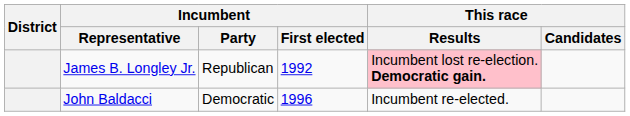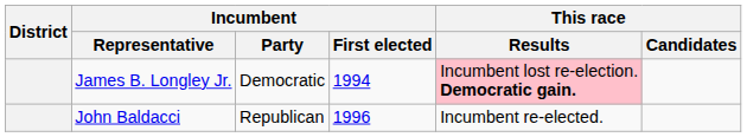 <table class=wikitable>
 <tr>
 <th rowspan=2>District</th>
 <th colspan=3>Incumbent</th>
 <th colspan=2>This race</th>
 </tr>
 <tr>
 <th>Representative</th>
 <th>Party</th>
 <th>First elected</th>
 <th>Results</th>
 <th>Candidates</th>
 </tr>
 <tr>
 <th></th>
 <td><a href='#'>James B. Longley Jr.</a></td>
-<td>Republican</td>
-<td><a href='#'>1992</a></td>
+<td>Democratic</td>
+<td><a href='#'>1994</a></td>
 <td style="background: pink;">Incumbent lost re-election.<br><strong>Democratic gain.</strong></td>
 <td nowrap></td>
 </tr>
 <tr>
 <th></th>
 <td><a href='#'>John Baldacci</a></td>
-<td>Democratic</td>
+<td>Republican</td>
 <td><a href='#'>1996</a></td>
 <td>Incumbent re-elected.</td>
 <td nowrap></td>
 </tr>
 </table>
